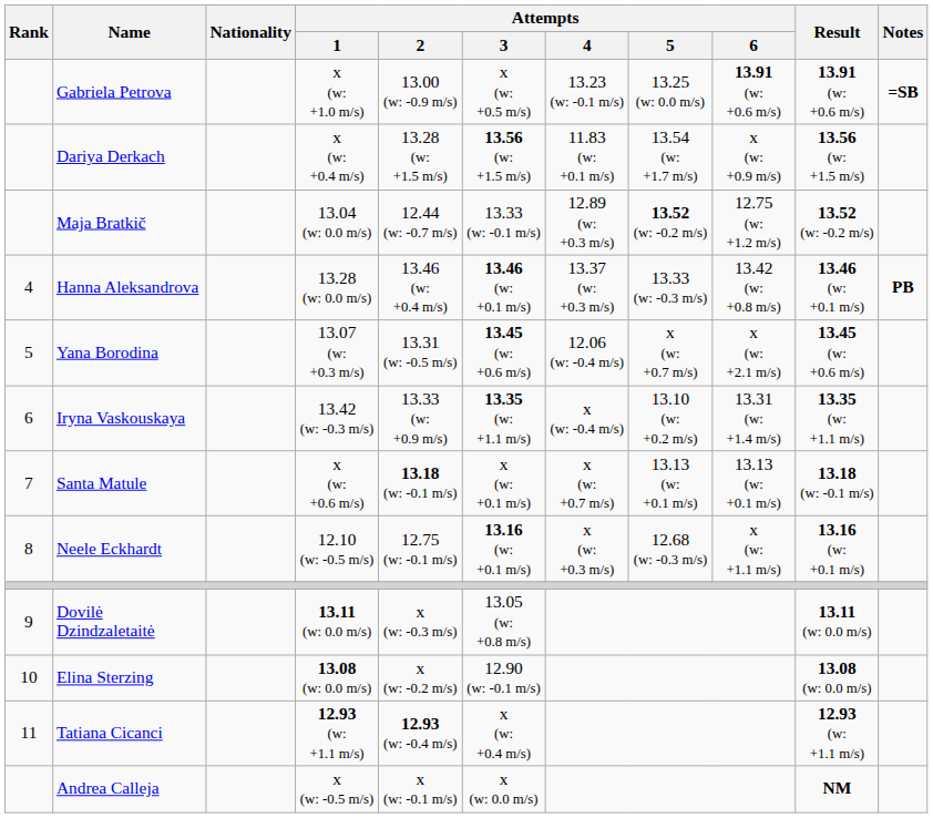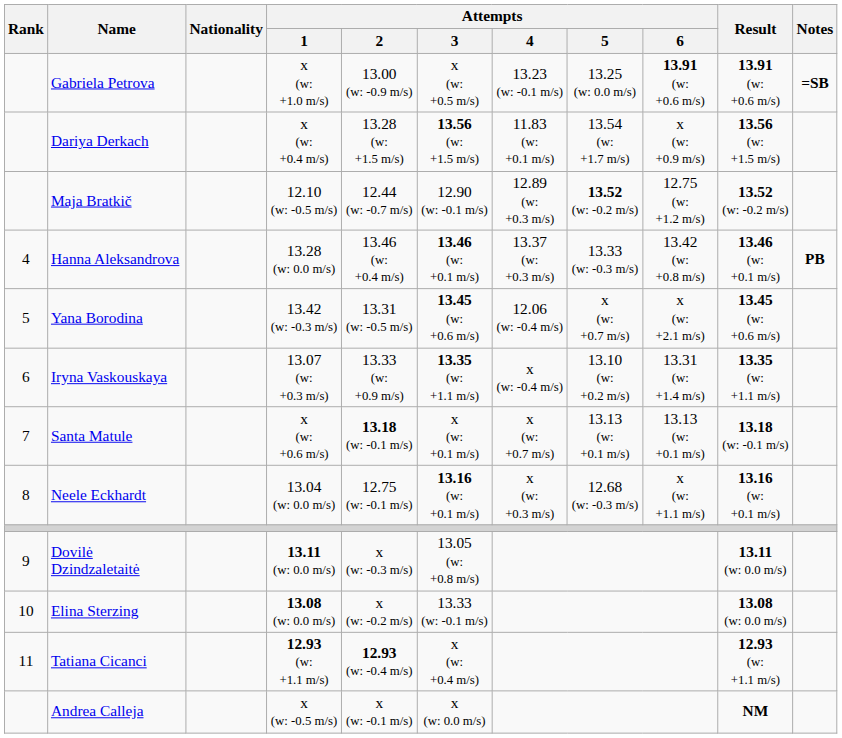 <table class="wikitable sortable" style="text-align:center">
 <tr>
 <th rowspan=2>Rank</th>
 <th rowspan=2>Name</th>
 <th rowspan=2>Nationality</th>
 <th colspan=6>Attempts</th>
 <th rowspan=2>Result</th>
 <th rowspan=2>Notes</th>
 </tr>
 <tr>
 <th>1</th>
 <th>2</th>
 <th>3</th>
 <th>4</th>
 <th>5</th>
 <th>6</th>
 </tr>
 <tr>
 <td></td>
 <td align=left><a href='#'>Gabriela Petrova</a></td>
 <td align=left></td>
 <td>x <br><small>(w: +1.0 m/s)</small></td>
 <td>13.00 <br><small>(w: -0.9 m/s)</small></td>
 <td>x <br><small>(w: +0.5 m/s)</small></td>
 <td>13.23 <br><small>(w: -0.1 m/s)</small></td>
 <td>13.25 <br><small>(w: 0.0 m/s)</small></td>
 <td><strong>13.91</strong> <br><small>(w: +0.6 m/s)</small></td>
 <td><strong>13.91</strong> <br><small>(w: +0.6 m/s)</small></td>
 <td><strong>=SB</strong></td>
 </tr>
 <tr>
 <td></td>
 <td align=left><a href='#'>Dariya Derkach</a></td>
 <td align=left></td>
 <td>x <br><small>(w: +0.4 m/s)</small></td>
 <td>13.28 <br><small>(w: +1.5 m/s)</small></td>
 <td><strong>13.56</strong> <br><small>(w: +1.5 m/s)</small></td>
 <td>11.83 <br><small>(w: +0.1 m/s)</small></td>
 <td>13.54 <br><small>(w: +1.7 m/s)</small></td>
 <td>x <br><small>(w: +0.9 m/s)</small></td>
 <td><strong>13.56</strong> <br><small>(w: +1.5 m/s)</small></td>
 <td></td>
 </tr>
 <tr>
 <td></td>
 <td align=left><a href='#'>Maja Bratkič</a></td>
 <td align=left></td>
-<td>13.04 <br><small>(w: 0.0 m/s)</small></td>
+<td>12.10 <br><small>(w: -0.5 m/s)</small></td>
 <td>12.44 <br><small>(w: -0.7 m/s)</small></td>
-<td>13.33 <br><small>(w: -0.1 m/s)</small></td>
+<td>12.90 <br><small>(w: -0.1 m/s)</small></td>
 <td>12.89 <br><small>(w: +0.3 m/s)</small></td>
 <td><strong>13.52</strong> <br><small>(w: -0.2 m/s)</small></td>
 <td>12.75 <br><small>(w: +1.2 m/s)</small></td>
 <td><strong>13.52</strong> <br><small>(w: -0.2 m/s)</small></td>
 <td></td>
 </tr>
 <tr>
 <td>4</td>
 <td align=left><a href='#'>Hanna Aleksandrova</a></td>
 <td align=left></td>
 <td>13.28 <br><small>(w: 0.0 m/s)</small></td>
 <td>13.46 <br><small>(w: +0.4 m/s)</small></td>
 <td><strong>13.46</strong> <br><small>(w: +0.1 m/s)</small></td>
 <td>13.37 <br><small>(w: +0.3 m/s)</small></td>
 <td>13.33 <br><small>(w: -0.3 m/s)</small></td>
 <td>13.42 <br><small>(w: +0.8 m/s)</small></td>
 <td><strong>13.46</strong> <br><small>(w: +0.1 m/s)</small></td>
 <td><strong>PB</strong></td>
 </tr>
 <tr>
 <td>5</td>
 <td align=left><a href='#'>Yana Borodina</a></td>
 <td align=left></td>
-<td>13.07 <br><small>(w: +0.3 m/s)</small></td>
+<td>13.42 <br><small>(w: -0.3 m/s)</small></td>
 <td>13.31 <br><small>(w: -0.5 m/s)</small></td>
 <td><strong>13.45</strong> <br><small>(w: +0.6 m/s)</small></td>
 <td>12.06 <br><small>(w: -0.4 m/s)</small></td>
 <td>x <br><small>(w: +0.7 m/s)</small></td>
 <td>x <br><small>(w: +2.1 m/s)</small></td>
 <td><strong>13.45</strong> <br><small>(w: +0.6 m/s)</small></td>
 <td></td>
 </tr>
 <tr>
 <td>6</td>
 <td align=left><a href='#'>Iryna Vaskouskaya</a></td>
 <td align=left></td>
-<td>13.42 <br><small>(w: -0.3 m/s)</small></td>
+<td>13.07 <br><small>(w: +0.3 m/s)</small></td>
 <td>13.33 <br><small>(w: +0.9 m/s)</small></td>
 <td><strong>13.35</strong> <br><small>(w: +1.1 m/s)</small></td>
 <td>x <br><small>(w: -0.4 m/s)</small></td>
 <td>13.10 <br><small>(w: +0.2 m/s)</small></td>
 <td>13.31 <br><small>(w: +1.4 m/s)</small></td>
 <td><strong>13.35</strong> <br><small>(w: +1.1 m/s)</small></td>
 <td></td>
 </tr>
 <tr>
 <td>7</td>
 <td align=left><a href='#'>Santa Matule</a></td>
 <td align=left></td>
 <td>x <br><small>(w: +0.6 m/s)</small></td>
 <td><strong>13.18</strong> <br><small>(w: -0.1 m/s)</small></td>
 <td>x <br><small>(w: +0.1 m/s)</small></td>
 <td>x <br><small>(w: +0.7 m/s)</small></td>
 <td>13.13 <br><small>(w: +0.1 m/s)</small></td>
 <td>13.13 <br><small>(w: +0.1 m/s)</small></td>
 <td><strong>13.18</strong> <br><small>(w: -0.1 m/s)</small></td>
 <td></td>
 </tr>
 <tr>
 <td>8</td>
 <td align=left><a href='#'>Neele Eckhardt</a></td>
 <td align=left></td>
-<td>12.10 <br><small>(w: -0.5 m/s)</small></td>
+<td>13.04 <br><small>(w: 0.0 m/s)</small></td>
 <td>12.75 <br><small>(w: -0.1 m/s)</small></td>
 <td><strong>13.16</strong> <br><small>(w: +0.1 m/s)</small></td>
 <td>x <br><small>(w: +0.3 m/s)</small></td>
 <td>12.68 <br><small>(w: -0.3 m/s)</small></td>
 <td>x <br><small>(w: +1.1 m/s)</small></td>
 <td><strong>13.16</strong> <br><small>(w: +0.1 m/s)</small></td>
 <td></td>
 </tr>
 <tr>
 <td colspan=11 bgcolor=lightgray></td>
 </tr>
 <tr>
 <td>9</td>
 <td align=left><a href='#'>Dovilė Dzindzaletaitė</a></td>
 <td align=left></td>
 <td><strong>13.11</strong> <br><small>(w: 0.0 m/s)</small></td>
 <td>x <br><small>(w: -0.3 m/s)</small></td>
 <td>13.05 <br><small>(w: +0.8 m/s)</small></td>
 <td colspan=3></td>
 <td><strong>13.11</strong> <br><small>(w: 0.0 m/s)</small></td>
 <td></td>
 </tr>
 <tr>
 <td>10</td>
 <td align=left><a href='#'>Elina Sterzing</a></td>
 <td align=left></td>
 <td><strong>13.08</strong> <br><small>(w: 0.0 m/s)</small></td>
 <td>x <br><small>(w: -0.2 m/s)</small></td>
-<td>12.90 <br><small>(w: -0.1 m/s)</small></td>
+<td>13.33 <br><small>(w: -0.1 m/s)</small></td>
 <td colspan=3></td>
 <td><strong>13.08</strong> <br><small>(w: 0.0 m/s)</small></td>
 <td></td>
 </tr>
 <tr>
 <td>11</td>
 <td align=left><a href='#'>Tatiana Cicanci</a></td>
 <td align=left></td>
 <td><strong>12.93</strong> <br><small>(w: +1.1 m/s)</small></td>
 <td><strong>12.93</strong> <br><small>(w: -0.4 m/s)</small></td>
 <td>x <br><small>(w: +0.4 m/s)</small></td>
 <td colspan=3></td>
 <td><strong>12.93</strong> <br><small>(w: +1.1 m/s)</small></td>
 <td></td>
 </tr>
 <tr>
 <td></td>
 <td align=left><a href='#'>Andrea Calleja</a></td>
 <td align=left></td>
 <td>x <br><small>(w: -0.5 m/s)</small></td>
 <td>x <br><small>(w: -0.1 m/s)</small></td>
 <td>x <br><small>(w: 0.0 m/s)</small></td>
 <td colspan=3></td>
 <td><strong>NM</strong></td>
 <td></td>
 </tr>
 </table>
